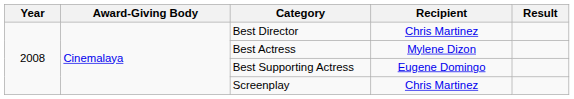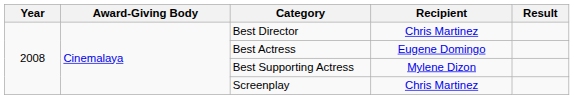 <table | width="90%" class="wikitable sortable">
 <tr>
 <th width="10%">Year</th>
 <th width="30%">Award-Giving Body</th>
 <th width="25%">Category</th>
 <th width="25%">Recipient</th>
 <th width="10%">Result</th>
 </tr>
 <tr>
 <td rowspan="4" align="center">2008</td>
 <td rowspan="4" align="left"><a href='#'>Cinemalaya</a></td>
 <td align="left">Best Director</td>
 <td align="center"><a href='#'>Chris Martinez</a></td>
 <td></td>
 </tr>
 <tr>
 <td align="left">Best Actress</td>
-<td align="center"><a href='#'>Mylene Dizon</a></td>
+<td align=center><a href='#'>Eugene Domingo</a></td>
 <td></td>
 </tr>
 <tr>
 <td>Best Supporting Actress</td>
-<td align=center><a href='#'>Eugene Domingo</a></td>
+<td align="center"><a href='#'>Mylene Dizon</a></td>
 <td></td>
 </tr>
 <tr>
 <td>Screenplay</td>
 <td align=center><a href='#'>Chris Martinez</a></td>
 <td></td>
 </tr>
 </table>
